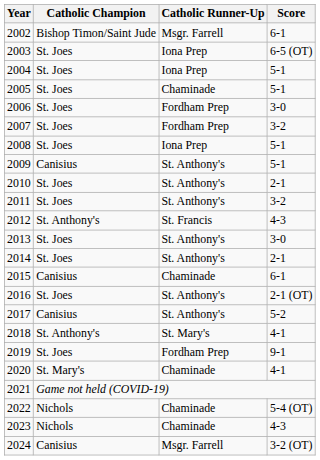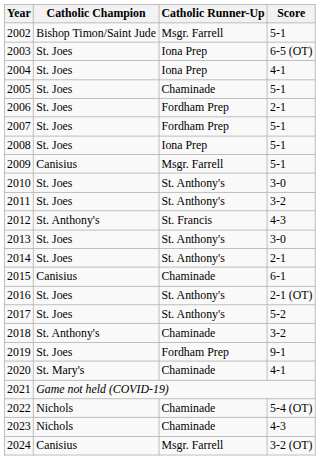 <table class="wikitable">
 <tr>
 <th>Year</th>
 <th>Catholic Champion</th>
 <th>Catholic Runner-Up</th>
 <th>Score</th>
 </tr>
 <tr>
 <td>2002</td>
 <td>Bishop Timon/Saint Jude</td>
 <td>Msgr. Farrell</td>
-<td>6-1</td>
+<td>5-1</td>
 </tr>
 <tr>
 <td>2003</td>
 <td>St. Joes</td>
 <td>Iona Prep</td>
 <td>6-5 (OT)</td>
 </tr>
 <tr>
 <td>2004</td>
 <td>St. Joes</td>
 <td>Iona Prep</td>
-<td>5-1</td>
+<td>4-1</td>
 </tr>
 <tr>
 <td>2005</td>
 <td>St. Joes</td>
 <td>Chaminade</td>
 <td>5-1</td>
 </tr>
 <tr>
 <td>2006</td>
 <td>St. Joes</td>
 <td>Fordham Prep</td>
-<td>3-0</td>
+<td>2-1</td>
 </tr>
 <tr>
 <td>2007</td>
 <td>St. Joes</td>
 <td>Fordham Prep</td>
-<td>3-2</td>
+<td>5-1</td>
 </tr>
 <tr>
 <td>2008</td>
 <td>St. Joes</td>
 <td>Iona Prep</td>
 <td>5-1</td>
 </tr>
 <tr>
 <td>2009</td>
 <td>Canisius</td>
-<td>St. Anthony's</td>
+<td>Msgr. Farrell</td>
 <td>5-1</td>
 </tr>
 <tr>
 <td>2010</td>
 <td>St. Joes</td>
 <td>St. Anthony's</td>
-<td>2-1</td>
+<td>3-0</td>
 </tr>
 <tr>
 <td>2011</td>
 <td>St. Joes</td>
 <td>St. Anthony's</td>
 <td>3-2</td>
 </tr>
 <tr>
 <td>2012</td>
 <td>St. Anthony's</td>
 <td>St. Francis</td>
 <td>4-3</td>
 </tr>
 <tr>
 <td>2013</td>
 <td>St. Joes</td>
 <td>St. Anthony's</td>
 <td>3-0</td>
 </tr>
 <tr>
 <td>2014</td>
 <td>St. Joes</td>
 <td>St. Anthony's</td>
 <td>2-1</td>
 </tr>
 <tr>
 <td>2015</td>
 <td>Canisius</td>
 <td>Chaminade</td>
 <td>6-1</td>
 </tr>
 <tr>
 <td>2016</td>
 <td>St. Joes</td>
 <td>St. Anthony's</td>
 <td>2-1 (OT)</td>
 </tr>
 <tr>
 <td>2017</td>
-<td>Canisius</td>
+<td>St. Joes</td>
 <td>St. Anthony's</td>
 <td>5-2</td>
 </tr>
 <tr>
 <td>2018</td>
 <td>St. Anthony's</td>
-<td>St. Mary's</td>
-<td>4-1</td>
+<td>Chaminade</td>
+<td>3-2</td>
 </tr>
 <tr>
 <td>2019</td>
 <td>St. Joes</td>
 <td>Fordham Prep</td>
 <td>9-1</td>
 </tr>
 <tr>
 <td>2020</td>
 <td>St. Mary's</td>
 <td>Chaminade</td>
 <td>4-1</td>
 </tr>
 <tr>
 <td>2021</td>
 <td colspan="3"><em>Game not held (COVID-19)</em></td>
 </tr>
 <tr>
 <td>2022</td>
 <td>Nichols</td>
 <td>Chaminade</td>
 <td>5-4 (OT)</td>
 </tr>
 <tr>
 <td>2023</td>
 <td>Nichols</td>
 <td>Chaminade</td>
 <td>4-3</td>
 </tr>
 <tr>
 <td>2024</td>
 <td>Canisius</td>
 <td>Msgr. Farrell</td>
 <td>3-2 (OT)</td>
 </tr>
 </table>
